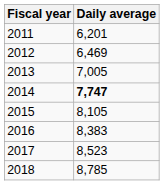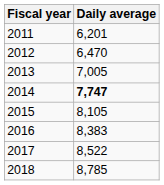 <table class="wikitable">
 <tr>
 <th>Fiscal year</th>
 <th>Daily average</th>
 </tr>
 <tr>
 <td>2011</td>
 <td>6,201</td>
 </tr>
 <tr>
 <td>2012</td>
-<td>6,469</td>
+<td>6,470</td>
 </tr>
 <tr>
 <td>2013</td>
 <td>7,005</td>
 </tr>
 <tr>
 <td>2014</td>
 <td><strong>7,747</strong></td>
 </tr>
 <tr>
 <td>2015</td>
 <td>8,105</td>
 </tr>
 <tr>
 <td>2016</td>
 <td>8,383</td>
 </tr>
 <tr>
 <td>2017</td>
-<td>8,523</td>
+<td>8,522</td>
 </tr>
 <tr>
 <td>2018</td>
 <td>8,785</td>
 </tr>
 </table>
